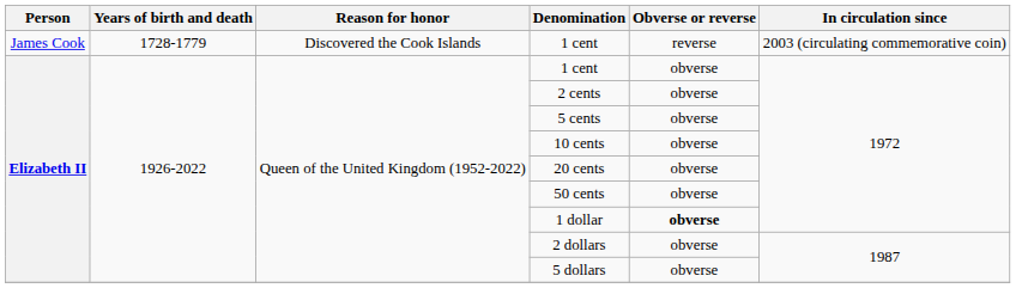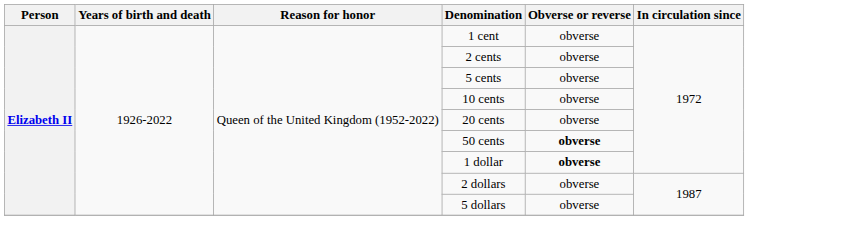 <table class="wikitable" style="font-size:95%; text-align:center;">
 <tr>
 <th>Person</th>
 <th>Years of birth and death</th>
 <th>Reason for honor</th>
 <th>Denomination</th>
 <th>Obverse or reverse</th>
 <th>In circulation since</th>
-</tr>
-<tr>
-<td><a href='#'>James Cook</a></td>
-<td>1728-1779</td>
-<td>Discovered the Cook Islands</td>
-<td>1 cent</td>
-<td>reverse</td>
-<td>2003 (circulating commemorative coin)</td>
 </tr>
 <tr>
 <th rowspan="9"><a href='#'>Elizabeth II</a></th>
 <td rowspan="9">1926-2022</td>
 <td rowspan="9">Queen of the United Kingdom (1952-2022)</td>
 <td>1 cent</td>
 <td>obverse</td>
 <td rowspan="7">1972</td>
 </tr>
 <tr>
 <td>2 cents</td>
 <td>obverse</td>
 </tr>
 <tr>
 <td>5 cents</td>
 <td>obverse</td>
 </tr>
 <tr>
 <td>10 cents</td>
 <td>obverse</td>
 </tr>
 <tr>
 <td>20 cents</td>
 <td>obverse</td>
 </tr>
 <tr>
 <td>50 cents</td>
-<td>obverse</td>
+<td><strong>obverse</strong></td>
 </tr>
 <tr>
 <td>1 dollar</td>
 <td><strong>obverse</strong></td>
 </tr>
 <tr>
 <td>2 dollars</td>
 <td>obverse</td>
 <td rowspan="2">1987</td>
 </tr>
 <tr>
 <td>5 dollars</td>
 <td>obverse</td>
 </tr>
 <tr>
 </tr>
 </table>
